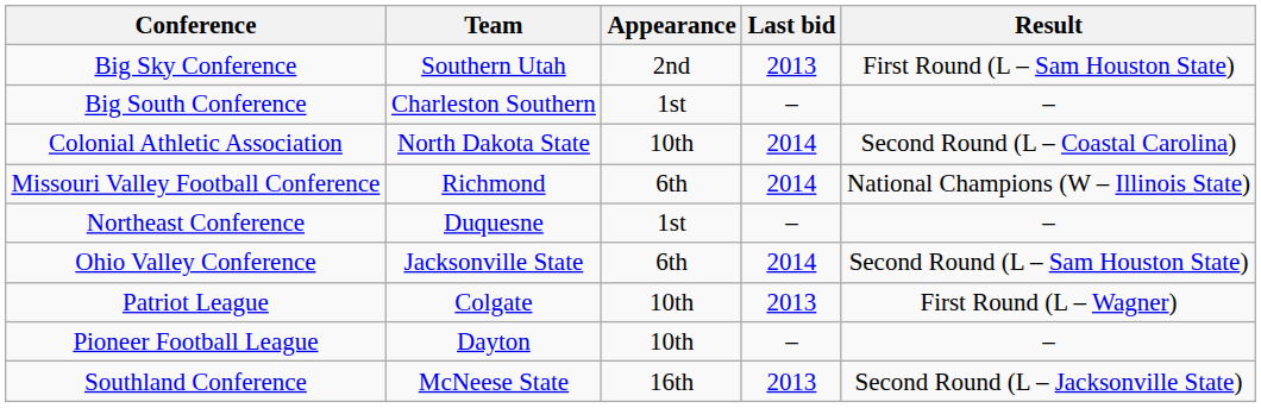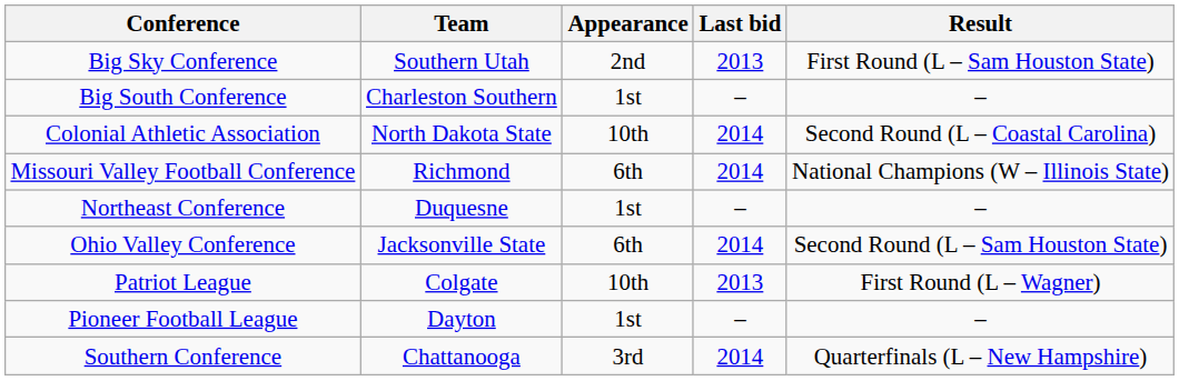 <table class="wikitable sortable" style="text-align: center;">
 <tr>
 <th>Conference</th>
 <th>Team</th>
 <th data-sort-type=number>Appearance</th>
 <th>Last bid</th>
 <th>Result</th>
 </tr>
 <tr>
 <td><a href='#'>Big Sky Conference</a></td>
 <td><a href='#'>Southern Utah</a></td>
 <td>2nd</td>
 <td><a href='#'>2013</a></td>
 <td>First Round (L – <a href='#'>Sam Houston State</a>)</td>
 </tr>
 <tr>
 <td><a href='#'>Big South Conference</a></td>
 <td><a href='#'>Charleston Southern</a></td>
 <td>1st</td>
 <td>–</td>
 <td>–</td>
 </tr>
 <tr>
 <td><a href='#'>Colonial Athletic Association</a></td>
 <td><a href='#'>North Dakota State</a></td>
 <td>10th</td>
 <td><a href='#'>2014</a></td>
 <td>Second Round (L – <a href='#'>Coastal Carolina</a>)</td>
 </tr>
 <tr>
 <td><a href='#'>Missouri Valley Football Conference</a></td>
 <td><a href='#'>Richmond</a></td>
 <td>6th</td>
 <td><a href='#'>2014</a></td>
 <td>National Champions (W – <a href='#'>Illinois State</a>)</td>
 </tr>
 <tr>
 <td><a href='#'>Northeast Conference</a></td>
 <td><a href='#'>Duquesne</a></td>
 <td>1st</td>
 <td>–</td>
 <td>–</td>
 </tr>
 <tr>
 <td><a href='#'>Ohio Valley Conference</a></td>
 <td><a href='#'>Jacksonville State</a></td>
 <td>6th</td>
 <td><a href='#'>2014</a></td>
 <td>Second Round (L – <a href='#'>Sam Houston State</a>)</td>
 </tr>
 <tr>
 <td><a href='#'>Patriot League</a></td>
 <td><a href='#'>Colgate</a></td>
 <td>10th</td>
 <td><a href='#'>2013</a></td>
 <td>First Round (L – <a href='#'>Wagner</a>)</td>
 </tr>
 <tr>
 <td><a href='#'>Pioneer Football League</a></td>
 <td><a href='#'>Dayton</a></td>
-<td>10th</td>
+<td>1st</td>
 <td>–</td>
 <td>–</td>
 </tr>
 <tr>
-<td><a href='#'>Southland Conference</a></td>
-<td><a href='#'>McNeese State</a></td>
-<td>16th</td>
-<td><a href='#'>2013</a></td>
-<td>Second Round (L – <a href='#'>Jacksonville State</a>)</td>
+<td><a href='#'>Southern Conference</a></td>
+<td><a href='#'>Chattanooga</a></td>
+<td>3rd</td>
+<td><a href='#'>2014</a></td>
+<td>Quarterfinals (L – <a href='#'>New Hampshire</a>)</td>
 </tr>
 </table>
